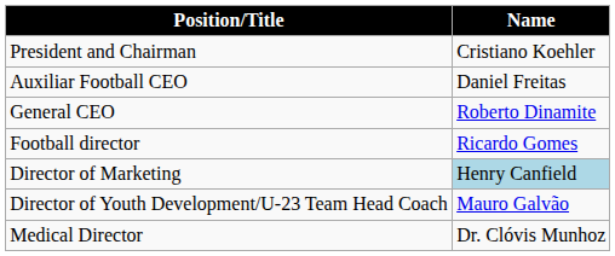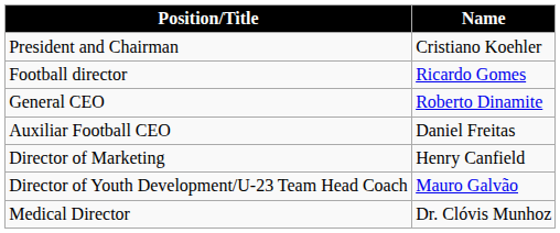 <table class="wikitable">
 <tr>
 <th style="background:#000000; color:white; text-align:center;">Position/Title</th>
 <th style="background:#000000; color:white; text-align:center;">Name</th>
 </tr>
 <tr>
 <td>President and Chairman</td>
 <td>Cristiano Koehler</td>
 </tr>
 <tr>
-<td>Auxiliar Football CEO</td>
-<td>Daniel Freitas</td>
+<td>Football director</td>
+<td><a href='#'>Ricardo Gomes</a></td>
 </tr>
 <tr>
 <td>General CEO</td>
 <td><a href='#'>Roberto Dinamite</a></td>
 </tr>
 <tr>
-<td>Football director</td>
-<td><a href='#'>Ricardo Gomes</a></td>
+<td>Auxiliar Football CEO</td>
+<td>Daniel Freitas</td>
 </tr>
 <tr>
 <td>Director of Marketing</td>
-<td style="background: lightblue;">Henry Canfield</td>
+<td>Henry Canfield</td>
 </tr>
 <tr>
 <td>Director of Youth Development/U-23 Team Head Coach</td>
 <td><a href='#'>Mauro Galvão</a></td>
 </tr>
 <tr>
 <td>Medical Director</td>
 <td>Dr. Clóvis Munhoz</td>
 </tr>
 </table>
